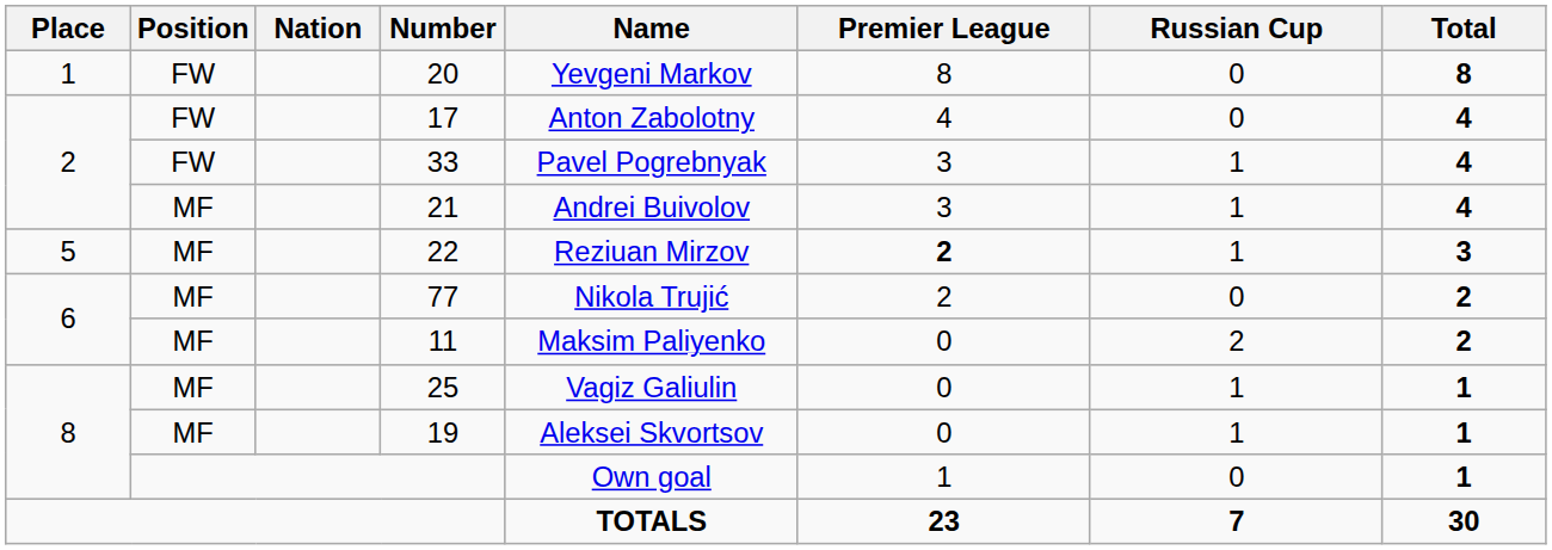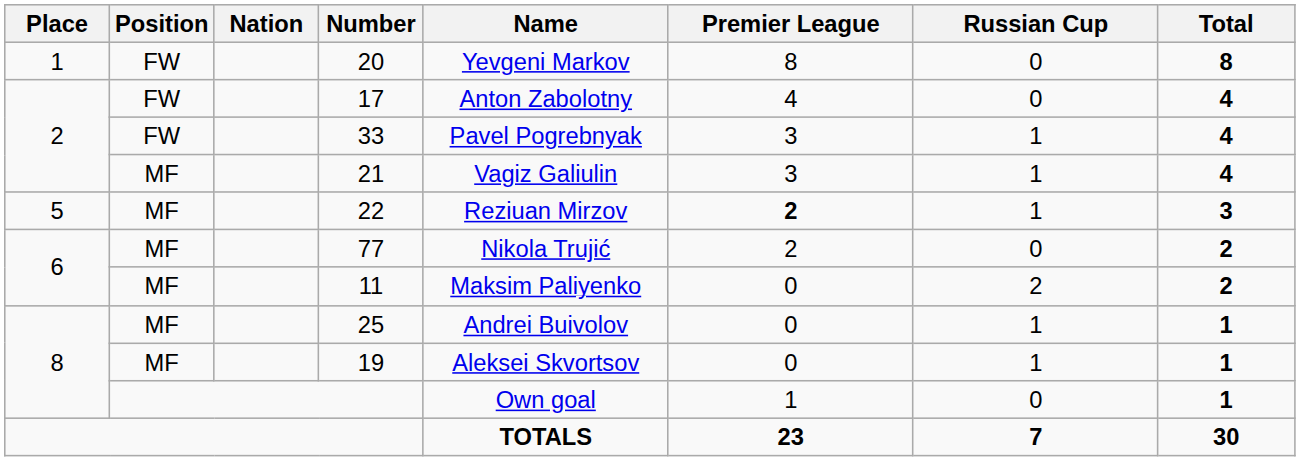 <table class="wikitable" style="font-size: 95%; text-align: center;">
 <tr>
 <th width=60>Place</th>
 <th width=60>Position</th>
 <th width=60>Nation</th>
 <th width=60>Number</th>
 <th width=150>Name</th>
 <th width=150>Premier League</th>
 <th width=150>Russian Cup</th>
 <th width=80><strong>Total</strong></th>
 </tr>
 <tr>
 <td>1</td>
 <td>FW</td>
 <td></td>
 <td>20</td>
 <td><a href='#'>Yevgeni Markov</a></td>
 <td>8</td>
 <td>0</td>
 <td><strong>8</strong></td>
 </tr>
 <tr>
 <td rowspan=3>2</td>
 <td>FW</td>
 <td></td>
 <td>17</td>
 <td><a href='#'>Anton Zabolotny</a></td>
 <td>4</td>
 <td>0</td>
 <td><strong>4</strong></td>
 </tr>
 <tr>
 <td>FW</td>
 <td></td>
 <td>33</td>
 <td><a href='#'>Pavel Pogrebnyak</a></td>
 <td>3</td>
 <td>1</td>
 <td><strong>4</strong></td>
 </tr>
 <tr>
 <td>MF</td>
 <td></td>
 <td>21</td>
-<td><a href='#'>Andrei Buivolov</a></td>
+<td><a href='#'>Vagiz Galiulin</a></td>
 <td>3</td>
 <td>1</td>
 <td><strong>4</strong></td>
 </tr>
 <tr>
 <td>5</td>
 <td>MF</td>
 <td></td>
 <td>22</td>
 <td><a href='#'>Reziuan Mirzov</a></td>
 <td><strong>2</strong></td>
 <td>1</td>
 <td><strong>3</strong></td>
 </tr>
 <tr>
 <td rowspan=2>6</td>
 <td>MF</td>
 <td></td>
 <td>77</td>
 <td><a href='#'>Nikola Trujić</a></td>
 <td>2</td>
 <td>0</td>
 <td><strong>2</strong></td>
 </tr>
 <tr>
 <td>MF</td>
 <td></td>
 <td>11</td>
 <td><a href='#'>Maksim Paliyenko</a></td>
 <td>0</td>
 <td>2</td>
 <td><strong>2</strong></td>
 </tr>
 <tr>
 <td rowspan=3>8</td>
 <td>MF</td>
 <td></td>
 <td>25</td>
-<td><a href='#'>Vagiz Galiulin</a></td>
+<td><a href='#'>Andrei Buivolov</a></td>
 <td>0</td>
 <td>1</td>
 <td><strong>1</strong></td>
 </tr>
 <tr>
 <td>MF</td>
 <td></td>
 <td>19</td>
 <td><a href='#'>Aleksei Skvortsov</a></td>
 <td>0</td>
 <td>1</td>
 <td><strong>1</strong></td>
 </tr>
 <tr>
 <td colspan=3></td>
 <td><a href='#'>Own goal</a></td>
 <td>1</td>
 <td>0</td>
 <td><strong>1</strong></td>
 </tr>
 <tr>
 <td colspan=4></td>
 <td><strong>TOTALS</strong></td>
 <td><strong>23</strong></td>
 <td><strong>7</strong></td>
 <td><strong>30</strong></td>
 </tr>
 </table>
